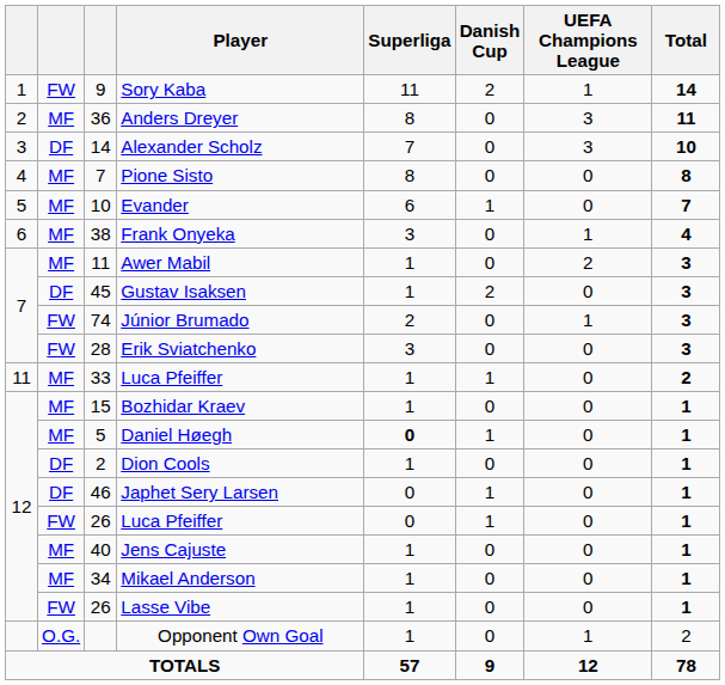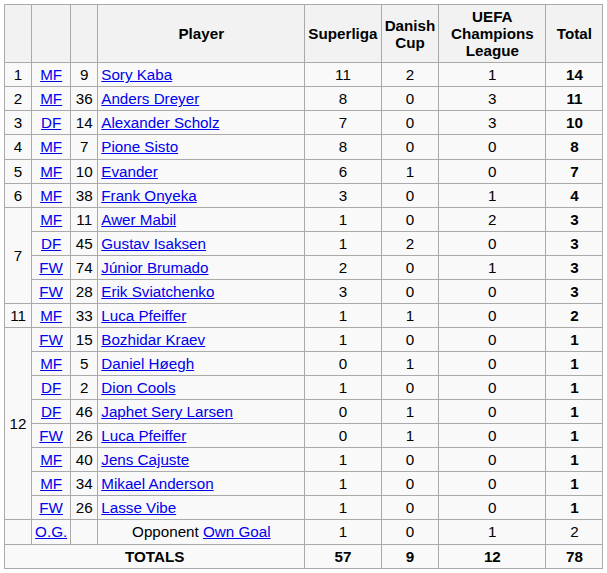 <table class="wikitable sortable" style="font-size: 95%; text-align: center;">
 <tr>
 <th width=20></th>
 <th width=20></th>
 <th width=20></th>
 <th width=200>Player</th>
 <th width=50>Superliga</th>
 <th width=50>Danish Cup</th>
 <th width=100>UEFA Champions League</th>
 <th width=50>Total</th>
 </tr>
 <tr>
 <td rowspan=1>1</td>
-<td><a href='#'>FW</a></td>
+<td><a href='#'>MF</a></td>
 <td>9</td>
 <td align=left> <a href='#'>Sory Kaba</a></td>
 <td>11</td>
 <td>2</td>
 <td>1</td>
 <td><strong>14</strong></td>
 </tr>
 <tr>
 <td rowspan=1>2</td>
 <td><a href='#'>MF</a></td>
 <td>36</td>
 <td align=left> <a href='#'>Anders Dreyer</a></td>
 <td>8</td>
 <td>0</td>
 <td>3</td>
 <td><strong>11</strong></td>
 </tr>
 <tr>
 <td rowspan=1>3</td>
 <td><a href='#'>DF</a></td>
 <td>14</td>
 <td align=left> <a href='#'>Alexander Scholz</a></td>
 <td>7</td>
 <td>0</td>
 <td>3</td>
 <td><strong>10</strong></td>
 </tr>
 <tr>
 <td rowspan=1>4</td>
 <td><a href='#'>MF</a></td>
 <td>7</td>
 <td align=left> <a href='#'>Pione Sisto</a></td>
 <td>8</td>
 <td>0</td>
 <td>0</td>
 <td><strong>8</strong></td>
 </tr>
 <tr>
 <td rowspan=1>5</td>
 <td><a href='#'>MF</a></td>
 <td>10</td>
 <td align=left> <a href='#'>Evander</a></td>
 <td>6</td>
 <td>1</td>
 <td>0</td>
 <td><strong>7</strong></td>
 </tr>
 <tr>
 <td rowspan=1>6</td>
 <td><a href='#'>MF</a></td>
 <td>38</td>
 <td align=left> <a href='#'>Frank Onyeka</a></td>
 <td>3</td>
 <td>0</td>
 <td>1</td>
 <td><strong>4</strong></td>
 </tr>
 <tr>
 <td rowspan=4>7</td>
 <td><a href='#'>MF</a></td>
 <td>11</td>
 <td align=left> <a href='#'>Awer Mabil</a></td>
 <td>1</td>
 <td>0</td>
 <td>2</td>
 <td><strong>3</strong></td>
 </tr>
 <tr>
 <td><a href='#'>DF</a></td>
 <td>45</td>
 <td align=left> <a href='#'>Gustav Isaksen</a></td>
 <td>1</td>
 <td>2</td>
 <td>0</td>
 <td><strong>3</strong></td>
 </tr>
 <tr>
 <td><a href='#'>FW</a></td>
 <td>74</td>
 <td align=left> <a href='#'>Júnior Brumado</a></td>
 <td>2</td>
 <td>0</td>
 <td>1</td>
 <td><strong>3</strong></td>
 </tr>
 <tr>
 <td><a href='#'>FW</a></td>
 <td>28</td>
 <td align=left> <a href='#'>Erik Sviatchenko</a></td>
 <td>3</td>
 <td>0</td>
 <td>0</td>
 <td><strong>3</strong></td>
 </tr>
 <tr>
 <td rowspan=1>11</td>
 <td><a href='#'>MF</a></td>
 <td>33</td>
 <td align=left> <a href='#'>Luca Pfeiffer</a></td>
 <td>1</td>
 <td>1</td>
 <td>0</td>
 <td><strong>2</strong></td>
 </tr>
 <tr>
 <td rowspan=8>12</td>
-<td><a href='#'>MF</a></td>
+<td><a href='#'>FW</a></td>
 <td>15</td>
 <td align=left> <a href='#'>Bozhidar Kraev</a></td>
 <td>1</td>
 <td>0</td>
 <td>0</td>
 <td><strong>1</strong></td>
 </tr>
 <tr>
 <td><a href='#'>MF</a></td>
 <td>5</td>
 <td align=left> <a href='#'>Daniel Høegh</a></td>
-<td><strong>0</strong></td>
+<td>0</td>
 <td>1</td>
 <td>0</td>
 <td><strong>1</strong></td>
 </tr>
 <tr>
 <td><a href='#'>DF</a></td>
 <td>2</td>
 <td align=left> <a href='#'>Dion Cools</a></td>
 <td>1</td>
 <td>0</td>
 <td>0</td>
 <td><strong>1</strong></td>
 </tr>
 <tr>
 <td><a href='#'>DF</a></td>
 <td>46</td>
 <td align=left> <a href='#'>Japhet Sery Larsen</a></td>
 <td>0</td>
 <td>1</td>
 <td>0</td>
 <td><strong>1</strong></td>
 </tr>
 <tr>
 <td><a href='#'>FW</a></td>
 <td>26</td>
 <td align=left> <a href='#'>Luca Pfeiffer</a></td>
 <td>0</td>
 <td>1</td>
 <td>0</td>
 <td><strong>1</strong></td>
 </tr>
 <tr>
 <td><a href='#'>MF</a></td>
 <td>40</td>
 <td align=left> <a href='#'>Jens Cajuste</a></td>
 <td>1</td>
 <td>0</td>
 <td>0</td>
 <td><strong>1</strong></td>
 </tr>
 <tr>
 <td><a href='#'>MF</a></td>
 <td>34</td>
 <td align=left> <a href='#'>Mikael Anderson</a></td>
 <td>1</td>
 <td>0</td>
 <td>0</td>
 <td><strong>1</strong></td>
 </tr>
 <tr>
 <td><a href='#'>FW</a></td>
 <td>26</td>
 <td align=left> <a href='#'>Lasse Vibe</a></td>
 <td>1</td>
 <td>0</td>
 <td>0</td>
 <td><strong>1</strong></td>
 </tr>
 <tr>
 <td rowspan=1></td>
 <td><a href='#'>O.G.</a></td>
 <td></td>
 <td>Opponent <a href='#'>Own Goal</a></td>
 <td>1</td>
 <td>0</td>
 <td>1</td>
 <td>2</td>
 </tr>
 <tr>
 <td colspan="4"><strong>TOTALS</strong></td>
 <td><strong>57</strong></td>
 <td><strong>9</strong></td>
 <td><strong>12</strong></td>
 <td><strong>78</strong></td>
 </tr>
 </table>
